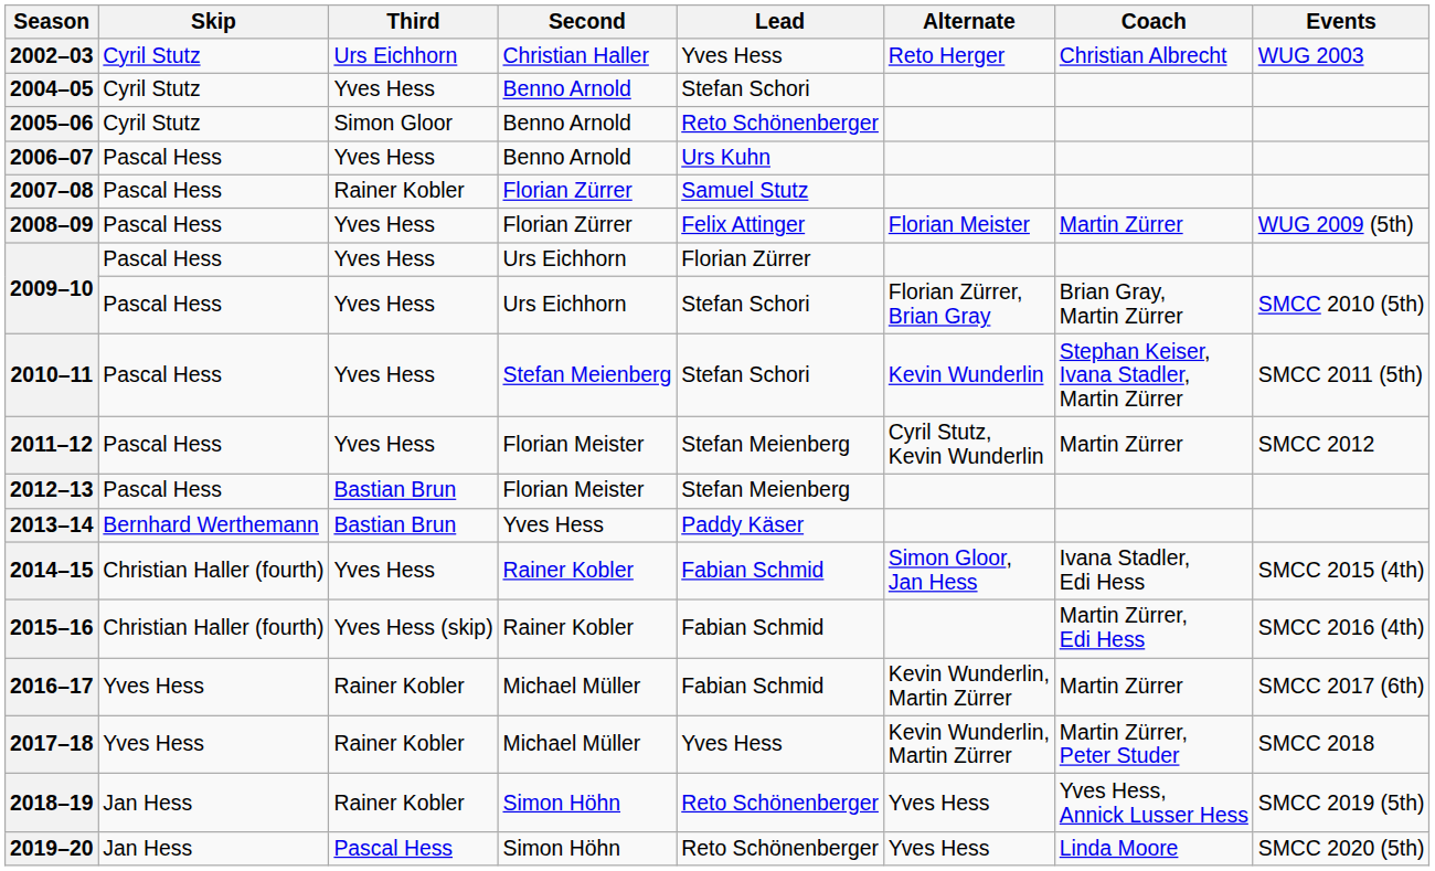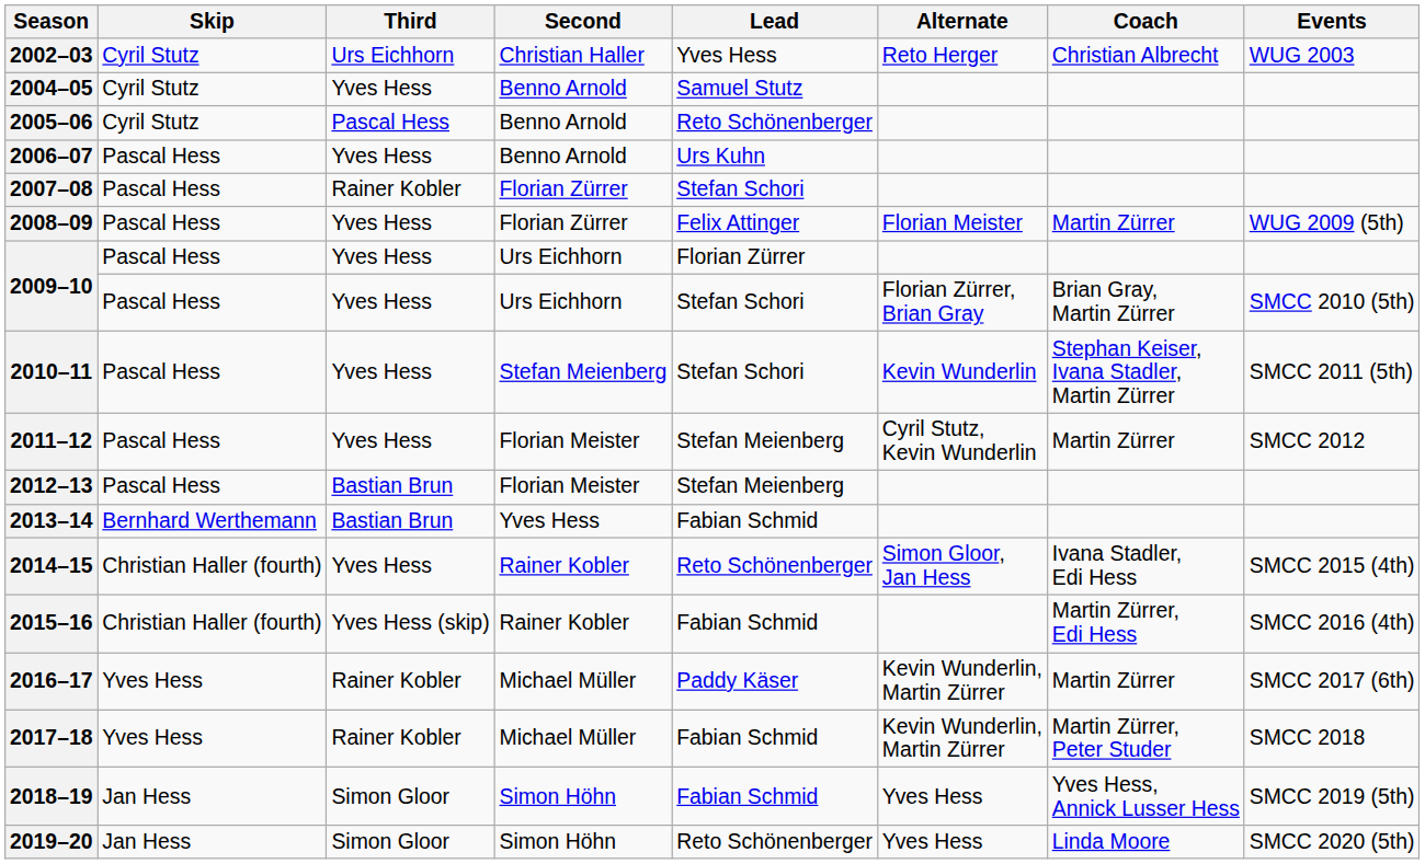 <table class="wikitable">
 <tr>
 <th scope="col">Season</th>
 <th scope="col">Skip</th>
 <th scope="col">Third</th>
 <th scope="col">Second</th>
 <th scope="col">Lead</th>
 <th scope="col">Alternate</th>
 <th scope="col">Coach</th>
 <th scope="col">Events</th>
 </tr>
 <tr>
 <th scope="row">2002–03</th>
 <td><a href='#'>Cyril Stutz</a></td>
 <td><a href='#'>Urs Eichhorn</a></td>
 <td><a href='#'>Christian Haller</a></td>
 <td>Yves Hess</td>
 <td><a href='#'>Reto Herger</a></td>
 <td><a href='#'>Christian Albrecht</a></td>
 <td><a href='#'>WUG 2003</a> </td>
 </tr>
 <tr>
 <th scope="row">2004–05</th>
 <td>Cyril Stutz</td>
 <td>Yves Hess</td>
 <td><a href='#'>Benno Arnold</a></td>
-<td>Stefan Schori</td>
+<td><a href='#'>Samuel Stutz</a></td>
 <td></td>
 <td></td>
 <td></td>
 </tr>
 <tr>
 <th scope="row">2005–06</th>
 <td>Cyril Stutz</td>
-<td>Simon Gloor</td>
+<td><a href='#'>Pascal Hess</a></td>
 <td>Benno Arnold</td>
 <td><a href='#'>Reto Schönenberger</a></td>
 <td></td>
 <td></td>
 <td></td>
 </tr>
 <tr>
 <th scope="row">2006–07</th>
 <td>Pascal Hess</td>
 <td>Yves Hess</td>
 <td>Benno Arnold</td>
 <td><a href='#'>Urs Kuhn</a></td>
 <td></td>
 <td></td>
 <td></td>
 </tr>
 <tr>
 <th scope="row">2007–08</th>
 <td>Pascal Hess</td>
 <td>Rainer Kobler</td>
 <td><a href='#'>Florian Zürrer</a></td>
-<td><a href='#'>Samuel Stutz</a></td>
+<td><a href='#'>Stefan Schori</a></td>
 <td></td>
 <td></td>
 <td></td>
 </tr>
 <tr>
 <th scope="row">2008–09</th>
 <td>Pascal Hess</td>
 <td>Yves Hess</td>
 <td>Florian Zürrer</td>
 <td><a href='#'>Felix Attinger</a></td>
 <td><a href='#'>Florian Meister</a></td>
 <td><a href='#'>Martin Zürrer</a></td>
 <td><a href='#'>WUG 2009</a> (5th)</td>
 </tr>
 <tr>
 <th scope="row" rowspan="2">2009–10</th>
 <td>Pascal Hess</td>
 <td>Yves Hess</td>
 <td>Urs Eichhorn</td>
 <td>Florian Zürrer</td>
 <td></td>
 <td></td>
 <td></td>
 </tr>
 <tr>
 <td>Pascal Hess</td>
 <td>Yves Hess</td>
 <td>Urs Eichhorn</td>
 <td>Stefan Schori</td>
 <td>Florian Zürrer,<br><a href='#'>Brian Gray</a></td>
 <td>Brian Gray,<br>Martin Zürrer</td>
 <td><a href='#'>SMCC</a> 2010 (5th)</td>
 </tr>
 <tr>
 <th scope="row">2010–11</th>
 <td>Pascal Hess</td>
 <td>Yves Hess</td>
 <td><a href='#'>Stefan Meienberg</a></td>
 <td>Stefan Schori</td>
 <td><a href='#'>Kevin Wunderlin</a></td>
 <td><a href='#'>Stephan Keiser</a>,<br><a href='#'>Ivana Stadler</a>,<br>Martin Zürrer</td>
 <td>SMCC 2011 (5th)</td>
 </tr>
 <tr>
 <th scope="row">2011–12</th>
 <td>Pascal Hess</td>
 <td>Yves Hess</td>
 <td>Florian Meister</td>
 <td>Stefan Meienberg</td>
 <td>Cyril Stutz,<br>Kevin Wunderlin</td>
 <td>Martin Zürrer</td>
 <td>SMCC 2012 </td>
 </tr>
 <tr>
 <th scope="row">2012–13</th>
 <td>Pascal Hess</td>
 <td><a href='#'>Bastian Brun</a></td>
 <td>Florian Meister</td>
 <td>Stefan Meienberg</td>
 <td></td>
 <td></td>
 <td></td>
 </tr>
 <tr>
 <th scope="row">2013–14</th>
 <td><a href='#'>Bernhard Werthemann</a></td>
 <td><a href='#'>Bastian Brun</a></td>
 <td>Yves Hess</td>
-<td><a href='#'>Paddy Käser</a></td>
+<td>Fabian Schmid</td>
 <td></td>
 <td></td>
 <td></td>
 </tr>
 <tr>
 <th scope="row">2014–15</th>
 <td>Christian Haller (fourth)</td>
 <td>Yves Hess</td>
 <td><a href='#'>Rainer Kobler</a></td>
-<td><a href='#'>Fabian Schmid</a></td>
+<td><a href='#'>Reto Schönenberger</a></td>
 <td><a href='#'>Simon Gloor</a>,<br><a href='#'>Jan Hess</a></td>
 <td>Ivana Stadler,<br>Edi Hess</td>
 <td>SMCC 2015 (4th)</td>
 </tr>
 <tr>
 <th scope="row">2015–16</th>
 <td>Christian Haller (fourth)</td>
 <td>Yves Hess (skip)</td>
 <td>Rainer Kobler</td>
 <td>Fabian Schmid</td>
 <td></td>
 <td>Martin Zürrer,<br><a href='#'>Edi Hess</a></td>
 <td>SMCC 2016 (4th)</td>
 </tr>
 <tr>
 <th scope="row">2016–17</th>
 <td>Yves Hess</td>
 <td>Rainer Kobler</td>
 <td>Michael Müller</td>
-<td>Fabian Schmid</td>
+<td><a href='#'>Paddy Käser</a></td>
 <td>Kevin Wunderlin,<br>Martin Zürrer</td>
 <td>Martin Zürrer</td>
 <td>SMCC 2017 (6th)</td>
 </tr>
 <tr>
 <th scope="row">2017–18</th>
 <td>Yves Hess</td>
 <td>Rainer Kobler</td>
 <td>Michael Müller</td>
-<td>Yves Hess</td>
+<td>Fabian Schmid</td>
 <td>Kevin Wunderlin,<br>Martin Zürrer</td>
 <td>Martin Zürrer,<br><a href='#'>Peter Studer</a></td>
 <td>SMCC 2018 </td>
 </tr>
 <tr>
 <th scope="row">2018–19</th>
 <td>Jan Hess</td>
-<td>Rainer Kobler</td>
+<td>Simon Gloor</td>
 <td><a href='#'>Simon Höhn</a></td>
-<td><a href='#'>Reto Schönenberger</a></td>
+<td><a href='#'>Fabian Schmid</a></td>
 <td>Yves Hess</td>
 <td>Yves Hess,<br><a href='#'>Annick Lusser Hess</a></td>
 <td>SMCC 2019 (5th)</td>
 </tr>
 <tr>
 <th scope="row">2019–20</th>
 <td>Jan Hess</td>
-<td><a href='#'>Pascal Hess</a></td>
+<td>Simon Gloor</td>
 <td>Simon Höhn</td>
 <td>Reto Schönenberger</td>
 <td>Yves Hess</td>
 <td><a href='#'>Linda Moore</a></td>
 <td>SMCC 2020 (5th)</td>
 </tr>
 </table>
